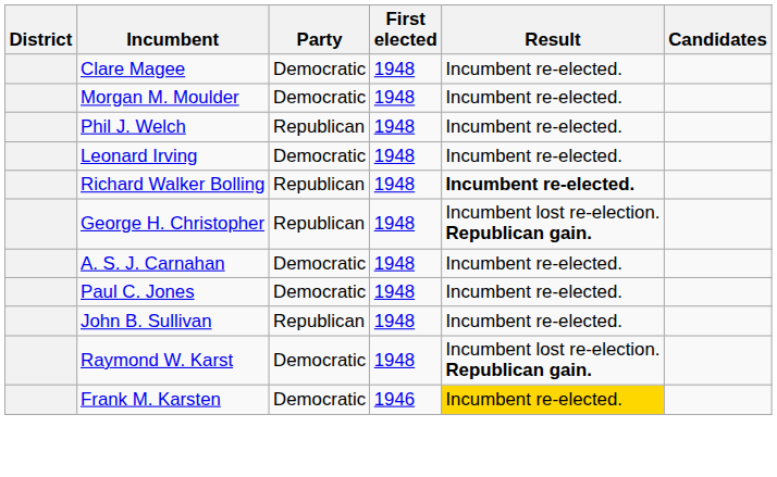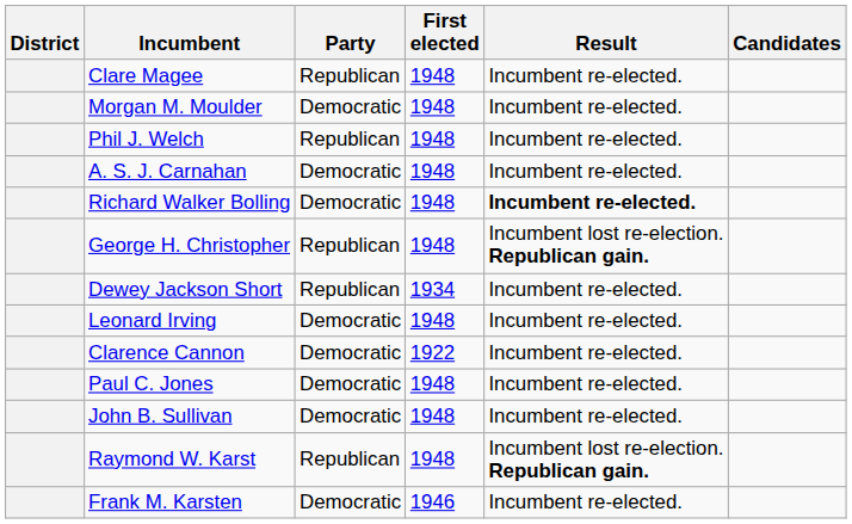 <table class=wikitable>
 <tr valign=bottom>
 <th>District</th>
 <th>Incumbent</th>
 <th>Party</th>
 <th>First<br>elected</th>
 <th>Result</th>
 <th>Candidates</th>
 </tr>
 <tr>
 <th></th>
 <td><a href='#'>Clare Magee</a></td>
-<td>Democratic</td>
+<td>Republican</td>
 <td><a href='#'>1948</a></td>
 <td>Incumbent re-elected.</td>
 <td nowrap></td>
 </tr>
 <tr>
 <th></th>
 <td><a href='#'>Morgan M. Moulder</a></td>
 <td>Democratic</td>
 <td><a href='#'>1948</a></td>
 <td>Incumbent re-elected.</td>
 <td nowrap></td>
 </tr>
 <tr>
 <th></th>
 <td><a href='#'>Phil J. Welch</a></td>
 <td>Republican</td>
 <td><a href='#'>1948</a></td>
 <td>Incumbent re-elected.</td>
 <td nowrap></td>
 </tr>
 <tr>
 <th></th>
-<td><a href='#'>Leonard Irving</a></td>
+<td><a href='#'>A. S. J. Carnahan</a></td>
 <td>Democratic</td>
 <td><a href='#'>1948</a></td>
 <td>Incumbent re-elected.</td>
 <td nowrap></td>
 </tr>
 <tr>
 <th></th>
 <td><a href='#'>Richard Walker Bolling</a></td>
-<td>Republican</td>
+<td>Democratic</td>
 <td><a href='#'>1948</a></td>
 <td><strong>Incumbent re-elected.</strong></td>
 <td nowrap></td>
 </tr>
 <tr>
 <th></th>
 <td><a href='#'>George H. Christopher</a></td>
 <td>Republican</td>
 <td><a href='#'>1948</a></td>
 <td>Incumbent lost re-election.<br><strong>Republican gain.</strong></td>
 <td nowrap></td>
 </tr>
 <tr>
 <th></th>
-<td><a href='#'>A. S. J. Carnahan</a></td>
+<td><a href='#'>Dewey Jackson Short</a></td>
+<td>Republican</td>
+<td><a href='#'>1934</a></td>
+<td>Incumbent re-elected.</td>
+<td nowrap></td>
+</tr>
+<tr>
+<th></th>
+<td><a href='#'>Leonard Irving</a></td>
 <td>Democratic</td>
 <td><a href='#'>1948</a></td>
+<td>Incumbent re-elected.</td>
+<td nowrap></td>
+</tr>
+<tr>
+<th></th>
+<td><a href='#'>Clarence Cannon</a></td>
+<td>Democratic</td>
+<td><a href='#'>1922</a></td>
 <td>Incumbent re-elected.</td>
 <td nowrap></td>
 </tr>
 <tr>
 <th></th>
 <td><a href='#'>Paul C. Jones</a></td>
 <td>Democratic</td>
 <td><a href='#'>1948</a></td>
 <td>Incumbent re-elected.</td>
 <td nowrap></td>
 </tr>
 <tr>
 <th></th>
 <td><a href='#'>John B. Sullivan</a></td>
-<td>Republican</td>
+<td>Democratic</td>
 <td><a href='#'>1948</a></td>
 <td>Incumbent re-elected.</td>
 <td nowrap></td>
 </tr>
 <tr>
 <th></th>
 <td><a href='#'>Raymond W. Karst</a></td>
-<td>Democratic</td>
+<td>Republican</td>
 <td><a href='#'>1948</a></td>
 <td>Incumbent lost re-election.<br><strong>Republican gain.</strong></td>
 <td nowrap></td>
 </tr>
 <tr>
 <th></th>
 <td><a href='#'>Frank M. Karsten</a></td>
 <td>Democratic</td>
 <td><a href='#'>1946</a></td>
-<td style="background: gold;">Incumbent re-elected.</td>
+<td>Incumbent re-elected.</td>
 <td nowrap></td>
 </tr>
 </table>
